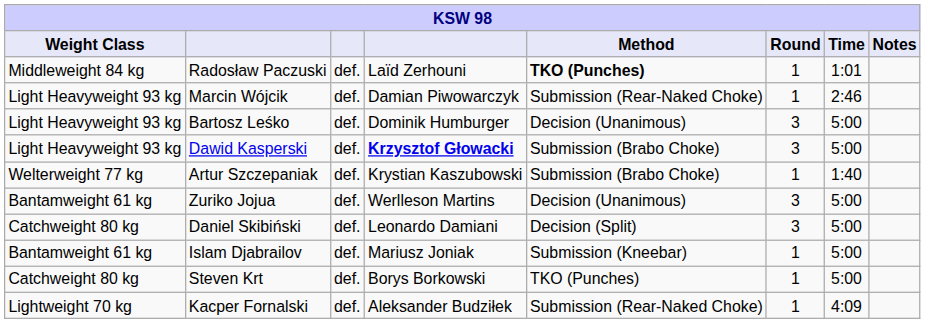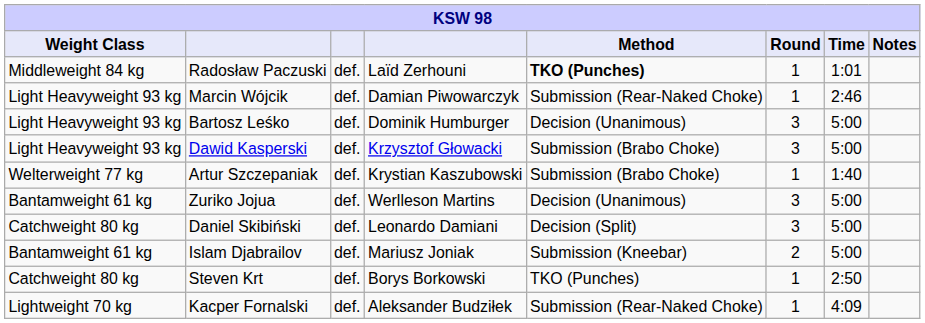 <table class="wikitable" style="font-size: 80%;">
 <tr>
 <th colspan="8" style="background-color: #ccf; color: #000080; text-align: center;"><strong>KSW 98</strong></th>
 </tr>
 <tr>
 <th colspan="1" style="background-color: #E6E8FA; color: #000000; text-align: center;">Weight Class</th>
 <th colspan="1" style="background-color: #E6E8FA; color: #000000; text-align: center;"></th>
 <th colspan="1" style="background-color: #E6E8FA; color: #000000; text-align: center;"></th>
 <th colspan="1" style="background-color: #E6E8FA; color: #000000; text-align: center;"></th>
 <th colspan="1" style="background-color: #E6E8FA; color: #000000; text-align: center;">Method</th>
 <th colspan="1" style="background-color: #E6E8FA; color: #000000; text-align: center;">Round</th>
 <th colspan="1" style="background-color: #E6E8FA; color: #000000; text-align: center;">Time</th>
 <th colspan="1" style="background-color: #E6E8FA; color: #000000; text-align: center;">Notes</th>
 </tr>
 <tr>
 <td>Middleweight 84 kg</td>
 <td> Radosław Paczuski</td>
 <td align=center>def.</td>
 <td> Laïd Zerhouni</td>
 <td><strong>TKO (Punches)</strong></td>
 <td align=center>1</td>
 <td align=center>1:01</td>
 <td></td>
 </tr>
 <tr>
 <td>Light Heavyweight 93 kg</td>
 <td> Marcin Wójcik</td>
 <td align=center>def.</td>
 <td> Damian Piwowarczyk</td>
 <td>Submission (Rear-Naked Choke)</td>
 <td align=center>1</td>
 <td align=center>2:46</td>
 <td></td>
 </tr>
 <tr>
 <td>Light Heavyweight 93 kg</td>
 <td> Bartosz Leśko</td>
 <td align=center>def.</td>
 <td>  Dominik Humburger</td>
 <td>Decision (Unanimous)</td>
 <td align=center>3</td>
 <td align=center>5:00</td>
 <td></td>
 </tr>
 <tr>
 <td>Light Heavyweight 93 kg</td>
 <td> <a href='#'>Dawid Kasperski</a></td>
 <td align=center>def.</td>
-<td><strong> <a href='#'>Krzysztof Głowacki</a></strong></td>
+<td> <a href='#'>Krzysztof Głowacki</a></td>
 <td>Submission (Brabo Choke)</td>
 <td align=center>3</td>
 <td align=center>5:00</td>
 <td></td>
 </tr>
 <tr>
 <td>Welterweight 77 kg</td>
 <td> Artur Szczepaniak</td>
 <td align=center>def.</td>
 <td> Krystian Kaszubowski</td>
 <td>Submission (Brabo Choke)</td>
 <td align=center>1</td>
 <td align=center>1:40</td>
 <td></td>
 </tr>
 <tr>
 <td>Bantamweight 61 kg</td>
 <td> Zuriko Jojua</td>
 <td align=center>def.</td>
 <td> Werlleson Martins</td>
 <td>Decision (Unanimous)</td>
 <td align=center>3</td>
 <td align=center>5:00</td>
 <td></td>
 </tr>
 <tr>
 <td>Catchweight 80 kg</td>
 <td> Daniel Skibiński</td>
 <td align=center>def.</td>
 <td> Leonardo Damiani</td>
 <td>Decision (Split)</td>
 <td align=center>3</td>
 <td align=center>5:00</td>
 <td></td>
 </tr>
 <tr>
 <td>Bantamweight 61 kg</td>
 <td> Islam Djabrailov</td>
 <td align=center>def.</td>
 <td> Mariusz Joniak</td>
 <td>Submission (Kneebar)</td>
-<td align=center>1</td>
+<td align=center>2</td>
 <td align=center>5:00</td>
 <td></td>
 </tr>
 <tr>
 <td>Catchweight 80 kg</td>
 <td> Steven Krt</td>
 <td align=center>def.</td>
 <td> Borys Borkowski</td>
 <td>TKO (Punches)</td>
 <td align=center>1</td>
-<td align=center>5:00</td>
+<td align=center>2:50</td>
 <td></td>
 </tr>
 <tr>
 <td>Lightweight 70 kg</td>
 <td> Kacper Fornalski</td>
 <td align=center>def.</td>
 <td> Aleksander Budziłek</td>
 <td>Submission (Rear-Naked Choke)</td>
 <td align=center>1</td>
 <td align=center>4:09</td>
 <td></td>
 </tr>
 </table>
